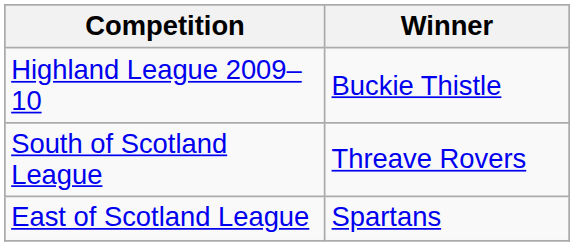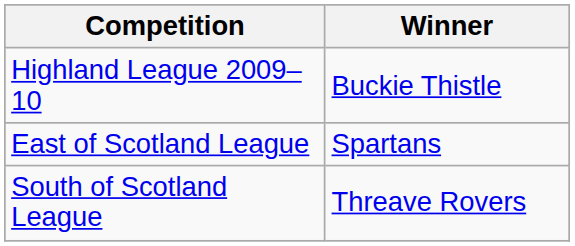 <table class="wikitable">
 <tr>
 <th width=180>Competition</th>
 <th width=135>Winner</th>
 </tr>
 <tr>
 <td><a href='#'>Highland League 2009–10</a></td>
 <td><a href='#'>Buckie Thistle</a></td>
 </tr>
 <tr>
+<td><a href='#'>East of Scotland League</a></td>
+<td><a href='#'>Spartans</a></td>
+</tr>
+<tr>
 <td><a href='#'>South of Scotland League</a></td>
 <td><a href='#'>Threave Rovers</a></td>
 </tr>
-<tr>
-<td><a href='#'>East of Scotland League</a></td>
-<td><a href='#'>Spartans</a></td>
-</tr>
 </table>
